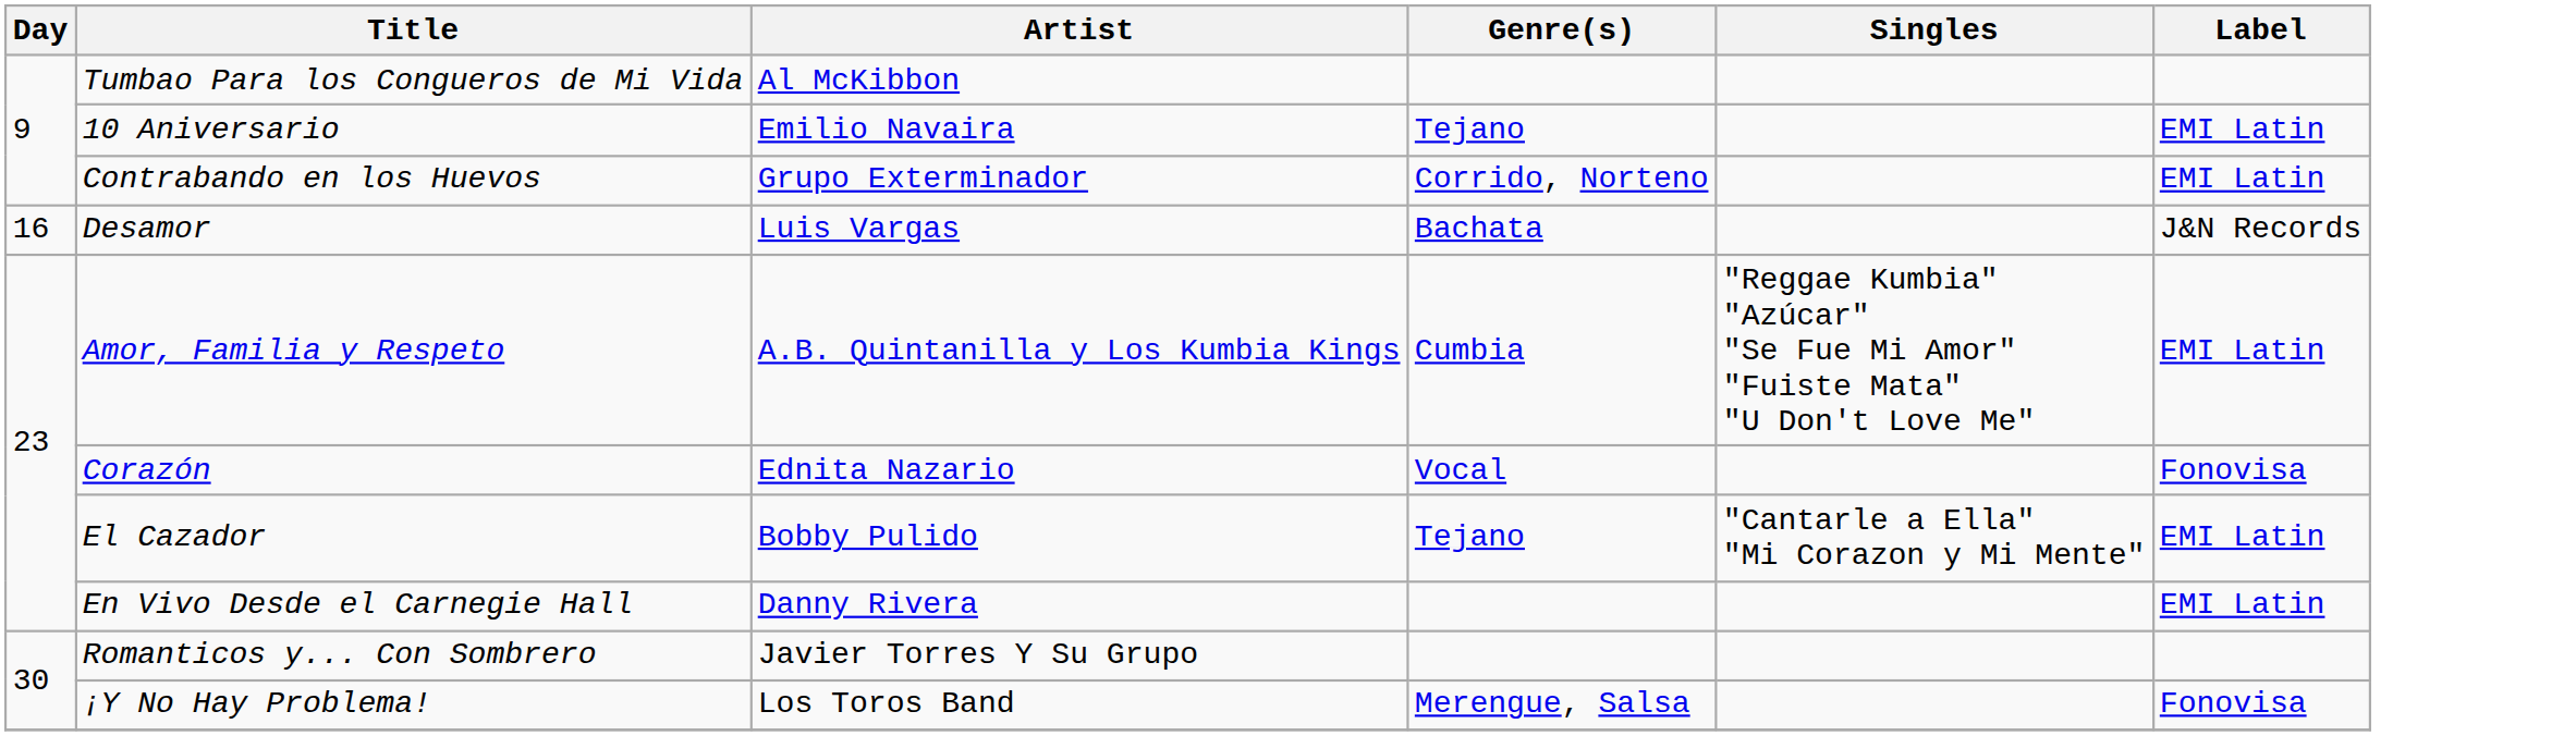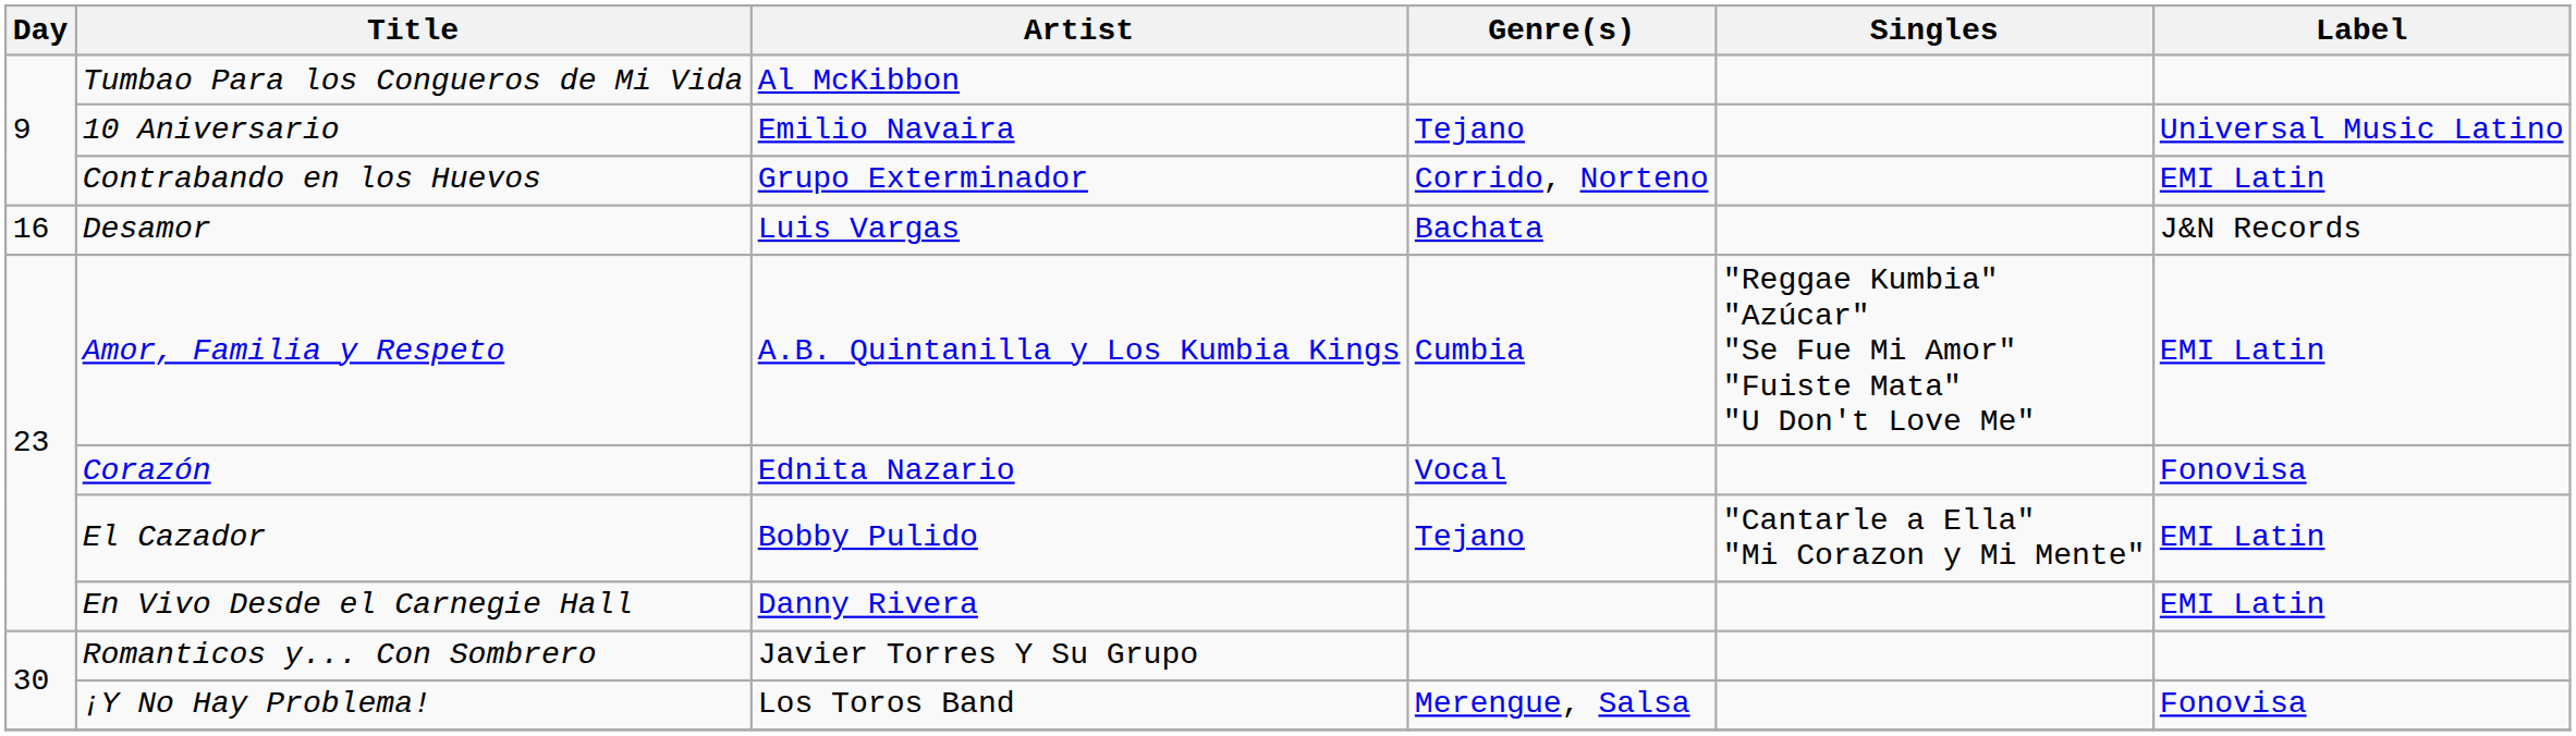 <table class="wikitable sortable" style="text-align: left;">
 <tr>
 <th>Day</th>
 <th>Title</th>
 <th>Artist</th>
 <th>Genre(s)</th>
 <th>Singles</th>
 <th>Label</th>
 </tr>
 <tr>
 <td rowspan="3">9</td>
 <td><em>Tumbao Para los Congueros de Mi Vida</em></td>
 <td><a href='#'>Al McKibbon</a></td>
 <td></td>
 <td></td>
 <td></td>
 </tr>
 <tr>
 <td><em>10 Aniversario</em></td>
 <td><a href='#'>Emilio Navaira</a></td>
 <td><a href='#'>Tejano</a></td>
 <td></td>
-<td><a href='#'>EMI Latin</a></td>
+<td><a href='#'>Universal Music Latino</a></td>
 </tr>
 <tr>
 <td><em>Contrabando en los Huevos</em></td>
 <td><a href='#'>Grupo Exterminador</a></td>
 <td><a href='#'>Corrido</a>, <a href='#'>Norteno</a></td>
 <td></td>
 <td><a href='#'>EMI Latin</a></td>
 </tr>
 <tr>
 <td>16</td>
 <td><em>Desamor</em></td>
 <td><a href='#'>Luis Vargas</a></td>
 <td><a href='#'>Bachata</a></td>
 <td></td>
 <td>J&N Records</td>
 </tr>
 <tr>
 <td rowspan="4">23</td>
 <td><em><a href='#'>Amor, Familia y Respeto</a></em></td>
 <td><a href='#'>A.B. Quintanilla y Los Kumbia Kings</a></td>
 <td><a href='#'>Cumbia</a></td>
 <td>"Reggae Kumbia"<br>"Azúcar"<br>"Se Fue Mi Amor"<br>"Fuiste Mata"<br>"U Don't Love Me"</td>
 <td><a href='#'>EMI Latin</a></td>
 </tr>
 <tr>
 <td><em><a href='#'>Corazón</a></em></td>
 <td><a href='#'>Ednita Nazario</a></td>
 <td><a href='#'>Vocal</a></td>
 <td></td>
 <td><a href='#'>Fonovisa</a></td>
 </tr>
 <tr>
 <td><em>El Cazador</em></td>
 <td><a href='#'>Bobby Pulido</a></td>
 <td><a href='#'>Tejano</a></td>
 <td>"Cantarle a Ella"<br>"Mi Corazon y Mi Mente"</td>
 <td><a href='#'>EMI Latin</a></td>
 </tr>
 <tr>
 <td><em>En Vivo Desde el Carnegie Hall</em></td>
 <td><a href='#'>Danny Rivera</a></td>
 <td></td>
 <td></td>
 <td><a href='#'>EMI Latin</a></td>
 </tr>
 <tr>
 <td rowspan="2">30</td>
 <td><em>Romanticos y... Con Sombrero</em></td>
 <td>Javier Torres Y Su Grupo</td>
 <td></td>
 <td></td>
 <td></td>
 </tr>
 <tr>
 <td><em>¡Y No Hay Problema!</em></td>
 <td>Los Toros Band</td>
 <td><a href='#'>Merengue</a>, <a href='#'>Salsa</a></td>
 <td></td>
 <td><a href='#'>Fonovisa</a></td>
 </tr>
 <tr>
 </tr>
 </table>
